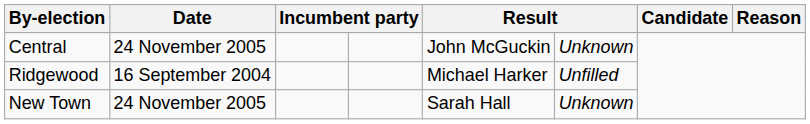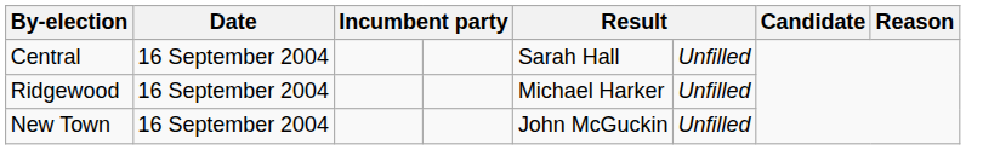 <table class="wikitable">
 <tr>
 <th>By-election</th>
 <th>Date</th>
 <th colspan=2>Incumbent party</th>
 <th colspan=2>Result</th>
 <th>Candidate</th>
 <th>Reason</th>
 </tr>
 <tr>
 <td>Central</td>
-<td>24 November 2005</td>
+<td>16 September 2004</td>
 <td></td>
 <td></td>
-<td>John McGuckin</td>
-<td><em>Unknown </em></td>
+<td>Sarah Hall</td>
+<td><em>Unfilled </em></td>
 </tr>
 <tr>
 <td>Ridgewood</td>
 <td>16 September 2004</td>
 <td></td>
 <td></td>
 <td>Michael Harker</td>
 <td><em>Unfilled </em></td>
 </tr>
 <tr>
 <td>New Town</td>
-<td>24 November 2005</td>
+<td>16 September 2004</td>
 <td></td>
 <td></td>
-<td>Sarah Hall</td>
-<td><em>Unknown </em></td>
+<td>John McGuckin</td>
+<td><em>Unfilled </em></td>
 </tr>
 </table>
